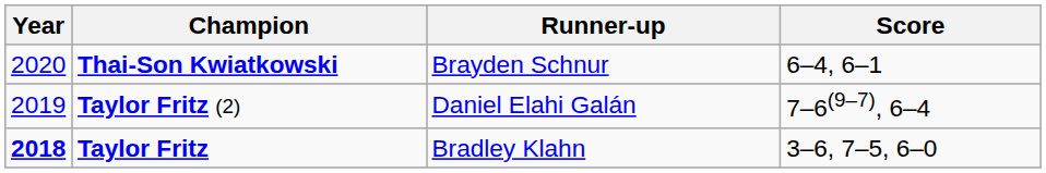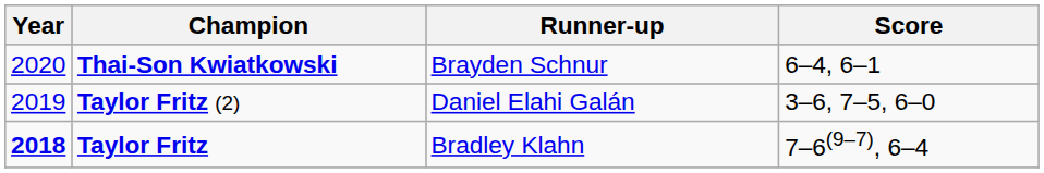 <table class="wikitable" style="font-size:90%">
 <tr>
 <th>Year</th>
 <th width="200">Champion</th>
 <th width="200">Runner-up</th>
 <th width="145">Score</th>
 </tr>
 <tr>
 <td><a href='#'>2020</a></td>
 <td> <strong><a href='#'>Thai-Son Kwiatkowski</a></strong></td>
 <td> <a href='#'>Brayden Schnur</a></td>
 <td>6–4, 6–1</td>
 </tr>
 <tr>
 <td><a href='#'>2019</a></td>
 <td> <strong><a href='#'>Taylor Fritz</a></strong> <small>(2)</small></td>
 <td> <a href='#'>Daniel Elahi Galán</a></td>
-<td>7–6<sup>(9–7)</sup>, 6–4</td>
+<td>3–6, 7–5, 6–0</td>
 </tr>
 <tr>
 <td><strong><a href='#'>2018</a></strong></td>
 <td> <strong><a href='#'>Taylor Fritz</a></strong></td>
 <td> <a href='#'>Bradley Klahn</a></td>
-<td>3–6, 7–5, 6–0</td>
+<td>7–6<sup>(9–7)</sup>, 6–4</td>
 </tr>
 </table>
